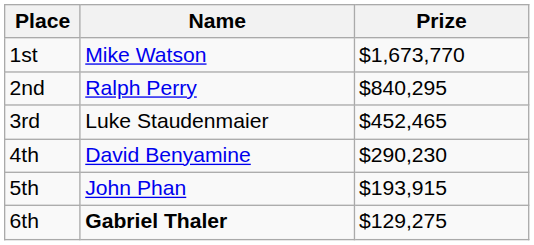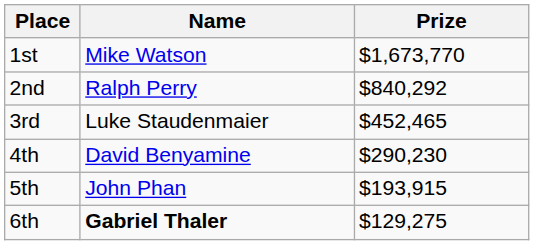 <table class="wikitable">
 <tr>
 <th width="50">Place</th>
 <th width="200">Name</th>
 <th width="125">Prize</th>
 </tr>
 <tr>
 <td>1st</td>
 <td><a href='#'>Mike Watson</a></td>
 <td>$1,673,770</td>
 </tr>
 <tr>
 <td>2nd</td>
 <td><a href='#'>Ralph Perry</a></td>
-<td>$840,295</td>
+<td>$840,292</td>
 </tr>
 <tr>
 <td>3rd</td>
 <td>Luke Staudenmaier</td>
 <td>$452,465</td>
 </tr>
 <tr>
 <td>4th</td>
 <td><a href='#'>David Benyamine</a></td>
 <td>$290,230</td>
 </tr>
 <tr>
 <td>5th</td>
 <td><a href='#'>John Phan</a></td>
 <td>$193,915</td>
 </tr>
 <tr>
 <td>6th</td>
 <td><strong>Gabriel Thaler</strong></td>
 <td>$129,275</td>
 </tr>
 </table>
